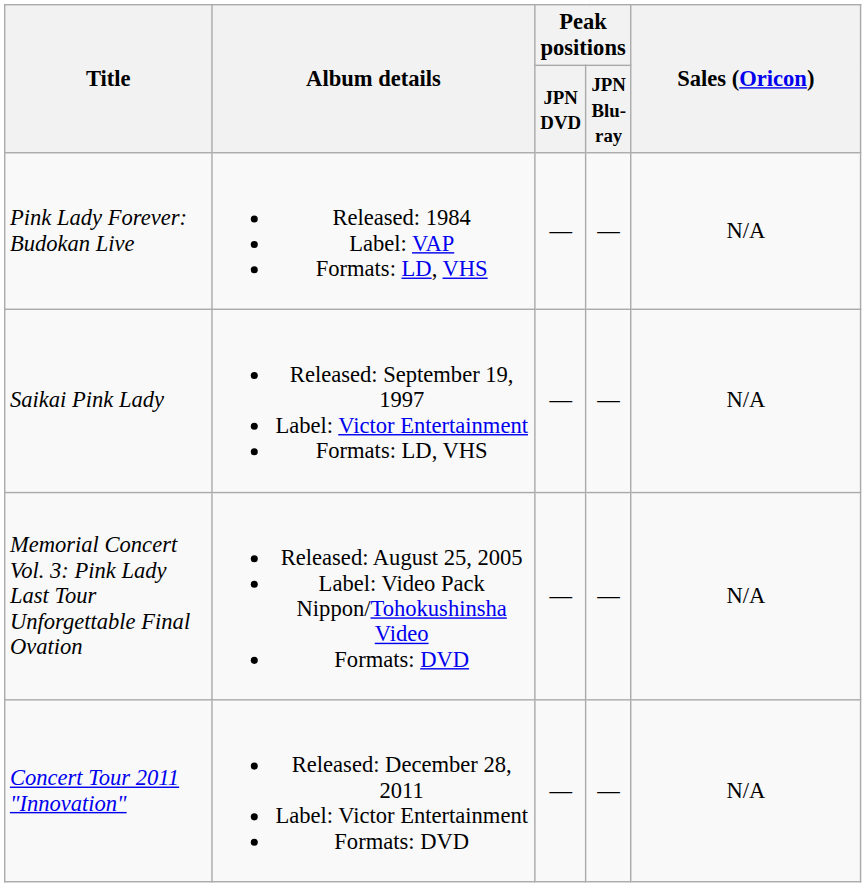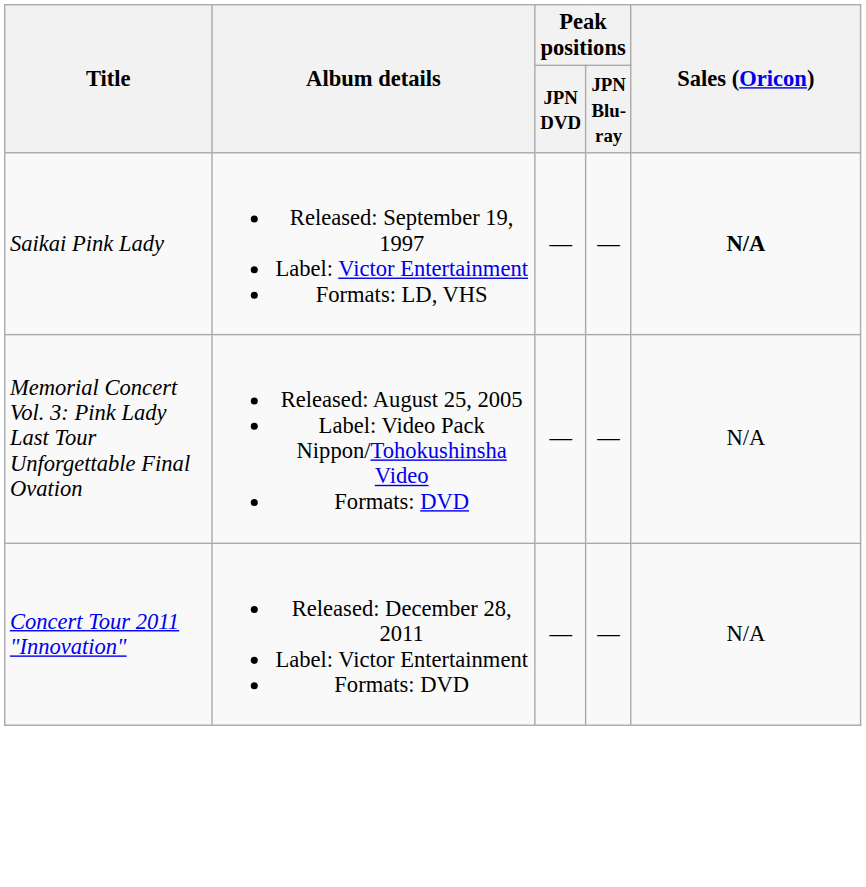 <table class="wikitable plainrowheaders" style="text-align:center;">
 <tr>
 <th style="width:12em;" rowspan="2">Title</th>
 <th style="width:16em;" rowspan="2">Album details</th>
 <th colspan="2">Peak positions</th>
 <th style="width:16em;" rowspan="2">Sales (<a href='#'>Oricon</a>)</th>
 </tr>
 <tr>
 <th><small>JPN DVD</small><br></th>
 <th><small>JPN Blu-ray</small><br></th>
 </tr>
 <tr>
-<td align="left"><em>Pink Lady Forever: Budokan Live</em></td>
-<td><br><ul><li>Released: 1984</li><li>Label: <a href='#'>VAP</a></li><li>Formats: <a href='#'>LD</a>, <a href='#'>VHS</a></li></ul></td>
-<td>—</td>
-<td>—</td>
-<td>N/A</td>
-</tr>
-<tr>
 <td align="left"><em>Saikai Pink Lady</em></td>
 <td><br><ul><li>Released: September 19, 1997</li><li>Label: <a href='#'>Victor Entertainment</a></li><li>Formats: LD, VHS</li></ul></td>
 <td>—</td>
 <td>—</td>
-<td>N/A</td>
+<td><strong>N/A</strong></td>
 </tr>
 <tr>
 <td align="left"><em>Memorial Concert Vol. 3: Pink Lady Last Tour Unforgettable Final Ovation</em></td>
 <td><br><ul><li>Released: August 25, 2005</li><li>Label: Video Pack Nippon/<a href='#'>Tohokushinsha Video</a></li><li>Formats: <a href='#'>DVD</a></li></ul></td>
 <td>—</td>
 <td>—</td>
 <td>N/A</td>
 </tr>
 <tr>
 <td align="left"><em><a href='#'>Concert Tour 2011 "Innovation"</a></em></td>
 <td><br><ul><li>Released: December 28, 2011</li><li>Label: Victor Entertainment</li><li>Formats: DVD</li></ul></td>
 <td>—</td>
 <td>—</td>
 <td>N/A</td>
 </tr>
 </table>
